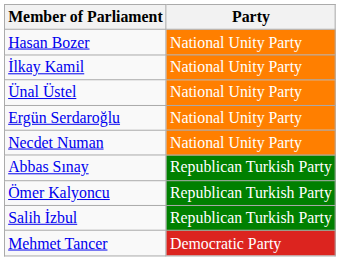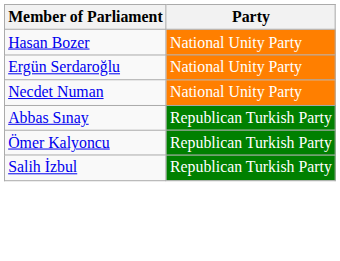 <table class="wikitable">
 <tr>
 <th>Member of Parliament</th>
 <th>Party</th>
 </tr>
 <tr>
 <td><a href='#'>Hasan Bozer</a></td>
-<td style="background:#FF7F00; color:white">National Unity Party</td>
-</tr>
-<tr>
-<td><a href='#'>İlkay Kamil</a></td>
-<td style="background:#FF7F00; color:white">National Unity Party</td>
-</tr>
-<tr>
-<td><a href='#'>Ünal Üstel</a></td>
 <td style="background:#FF7F00; color:white">National Unity Party</td>
 </tr>
 <tr>
 <td><a href='#'>Ergün Serdaroğlu</a></td>
 <td style="background:#FF7F00; color:white">National Unity Party</td>
 </tr>
 <tr>
 <td><a href='#'>Necdet Numan</a></td>
 <td style="background:#FF7F00; color:white">National Unity Party</td>
 </tr>
 <tr>
 <td><a href='#'>Abbas Sınay</a></td>
 <td style="background:#008000; color:white">Republican Turkish Party</td>
 </tr>
 <tr>
 <td><a href='#'>Ömer Kalyoncu</a></td>
 <td style="background:#008000; color:white">Republican Turkish Party</td>
 </tr>
 <tr>
 <td><a href='#'>Salih İzbul</a></td>
 <td style="background:#008000; color:white">Republican Turkish Party</td>
 </tr>
-<tr>
-<td><a href='#'>Mehmet Tancer</a></td>
-<td style="background:#DC241f; color:white">Democratic Party</td>
-</tr>
 </table>
